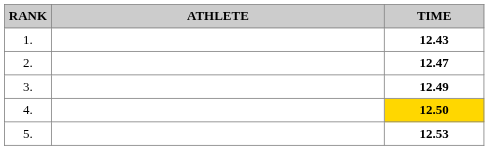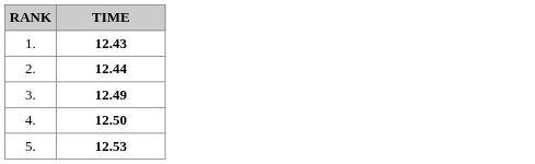 <table border="1" cellspacing="2" cellpadding="5" style="border-collapse: collapse; font-size: 100%;">
 <tr bgcolor="cccccc">
 <th>RANK</th>
-<th align="center" style="width: 25em">ATHLETE</th>
 <th align="center" style="width: 7em">TIME</th>
 </tr>
 <tr>
 <td align="center">1.</td>
-<td></td>
 <td align="center"><strong>12.43</strong></td>
 </tr>
 <tr>
 <td align="center">2.</td>
-<td></td>
-<td align="center"><strong>12.47</strong></td>
+<td align="center"><strong>12.44</strong></td>
 </tr>
 <tr>
 <td align="center">3.</td>
-<td></td>
 <td align="center"><strong>12.49</strong></td>
 </tr>
 <tr>
 <td align="center">4.</td>
-<td></td>
-<td align="center" style="background: gold;"><strong>12.50</strong></td>
+<td align="center"><strong>12.50</strong></td>
 </tr>
 <tr>
 <td align="center">5.</td>
-<td></td>
 <td align="center"><strong>12.53</strong></td>
 </tr>
 </table>
